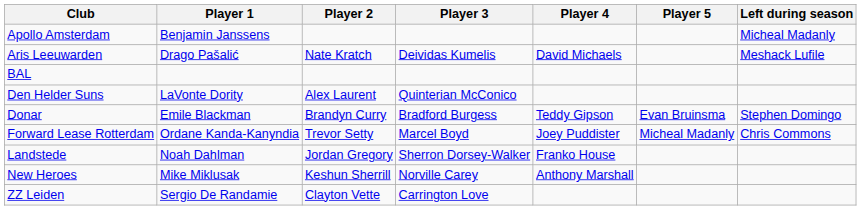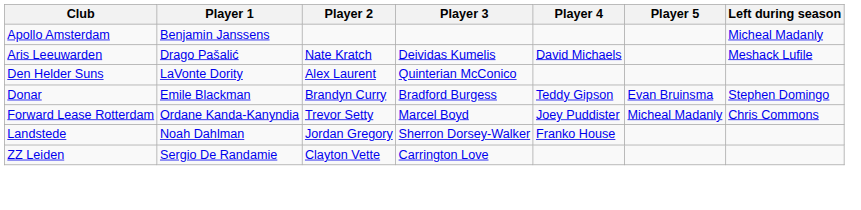 <table class=wikitable>
 <tr>
 <th>Club</th>
 <th>Player 1</th>
 <th>Player 2</th>
 <th>Player 3</th>
 <th>Player 4</th>
 <th>Player 5</th>
 <th>Left during season</th>
 </tr>
 <tr>
 <td><a href='#'>Apollo Amsterdam</a></td>
 <td> <a href='#'>Benjamin Janssens</a></td>
 <td></td>
 <td></td>
 <td></td>
 <td></td>
 <td> <a href='#'>Micheal Madanly</a></td>
 </tr>
 <tr>
 <td><a href='#'>Aris Leeuwarden</a></td>
 <td> <a href='#'>Drago Pašalić</a></td>
 <td> <a href='#'>Nate Kratch</a></td>
 <td> <a href='#'>Deividas Kumelis</a></td>
 <td> <a href='#'>David Michaels</a></td>
 <td></td>
 <td> <a href='#'>Meshack Lufile</a></td>
-</tr>
-<tr>
-<td><a href='#'>BAL</a></td>
-<td></td>
-<td></td>
-<td></td>
-<td></td>
-<td></td>
-<td></td>
 </tr>
 <tr>
 <td><a href='#'>Den Helder Suns</a></td>
 <td> <a href='#'>LaVonte Dority</a></td>
 <td> <a href='#'>Alex Laurent</a></td>
 <td> <a href='#'>Quinterian McConico</a></td>
 <td></td>
 <td></td>
 <td></td>
 </tr>
 <tr>
 <td><a href='#'>Donar</a></td>
 <td> <a href='#'>Emile Blackman</a></td>
 <td> <a href='#'>Brandyn Curry</a></td>
 <td> <a href='#'>Bradford Burgess</a></td>
 <td> <a href='#'>Teddy Gipson</a></td>
 <td> <a href='#'>Evan Bruinsma</a></td>
 <td> <a href='#'>Stephen Domingo</a></td>
 </tr>
 <tr>
 <td><a href='#'>Forward Lease Rotterdam</a></td>
 <td> <a href='#'>Ordane Kanda-Kanyndia</a></td>
 <td> <a href='#'>Trevor Setty</a></td>
 <td> <a href='#'>Marcel Boyd</a></td>
 <td> <a href='#'>Joey Puddister</a></td>
 <td> <a href='#'>Micheal Madanly</a></td>
 <td> <a href='#'>Chris Commons</a></td>
 </tr>
 <tr>
 <td><a href='#'>Landstede</a></td>
 <td> <a href='#'>Noah Dahlman</a></td>
 <td> <a href='#'>Jordan Gregory</a></td>
 <td> <a href='#'>Sherron Dorsey-Walker</a></td>
 <td> <a href='#'>Franko House</a></td>
 <td></td>
 <td></td>
 </tr>
 <tr>
-<td><a href='#'>New Heroes</a></td>
-<td> <a href='#'>Mike Miklusak</a></td>
-<td> <a href='#'>Keshun Sherrill</a></td>
-<td> <a href='#'>Norville Carey</a></td>
-<td> <a href='#'>Anthony Marshall</a></td>
-<td></td>
-<td></td>
-</tr>
-<tr>
 <td><a href='#'>ZZ Leiden</a></td>
 <td> <a href='#'>Sergio De Randamie</a></td>
 <td> <a href='#'>Clayton Vette</a></td>
 <td> <a href='#'>Carrington Love</a></td>
 <td></td>
 <td></td>
 <td></td>
 </tr>
 </table>
